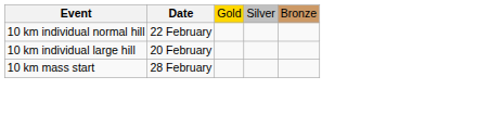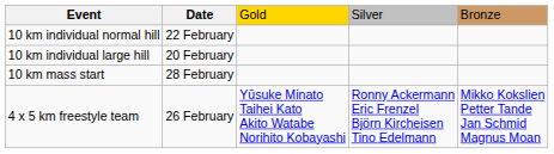 <table class="wikitable">
 <tr>
 <th>Event</th>
 <th>Date</th>
 <td style="background:gold;">Gold</td>
 <td style="background:silver;">Silver</td>
 <td style="background:#c96;">Bronze</td>
 </tr>
 <tr>
 <td>10 km individual normal hill</td>
 <td>22 February</td>
 <td></td>
 <td></td>
 <td></td>
 </tr>
 <tr>
 <td>10 km individual large hill</td>
 <td>20 February</td>
 <td></td>
 <td></td>
 <td></td>
 </tr>
 <tr>
 <td>10 km mass start</td>
 <td>28 February</td>
 <td></td>
 <td></td>
 <td></td>
 </tr>
+<tr>
+<td>4 x 5 km freestyle team</td>
+<td>26 February</td>
+<td><a href='#'>Yūsuke Minato</a><br><a href='#'>Taihei Kato</a><br><a href='#'>Akito Watabe</a><br><a href='#'>Norihito Kobayashi</a><br></td>
+<td><a href='#'>Ronny Ackermann</a><br><a href='#'>Eric Frenzel</a><br><a href='#'>Björn Kircheisen</a><br><a href='#'>Tino Edelmann</a><br></td>
+<td><a href='#'>Mikko Kokslien</a><br><a href='#'>Petter Tande</a><br><a href='#'>Jan Schmid</a><br><a href='#'>Magnus Moan</a><br></td>
+</tr>
 </table>
